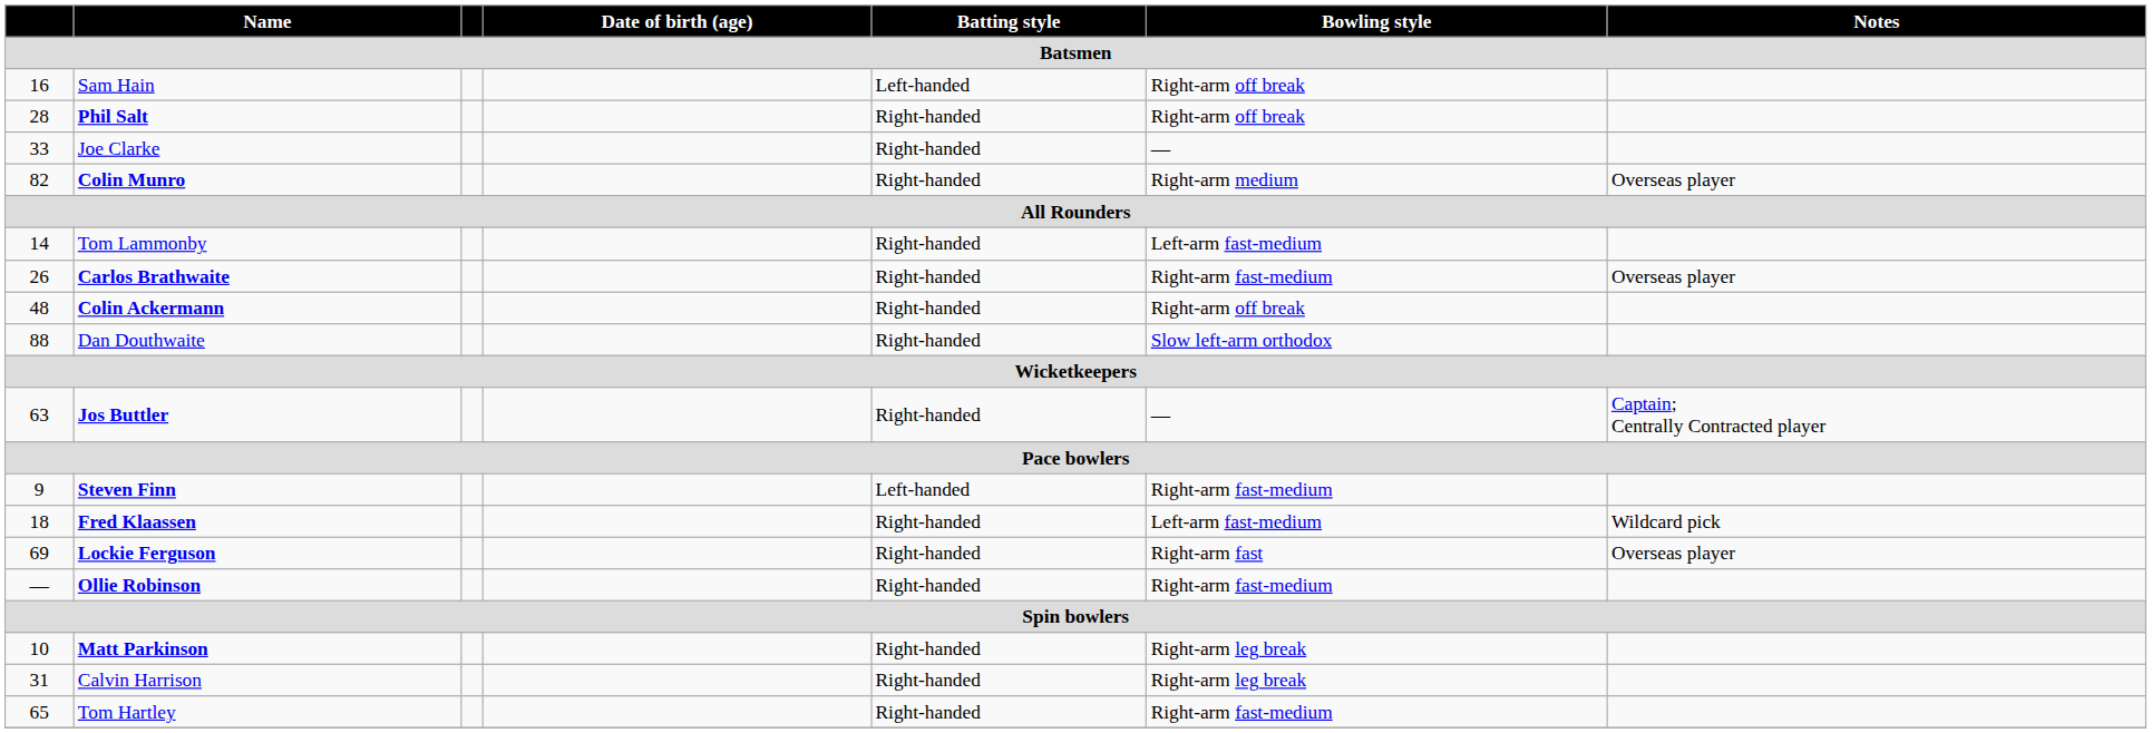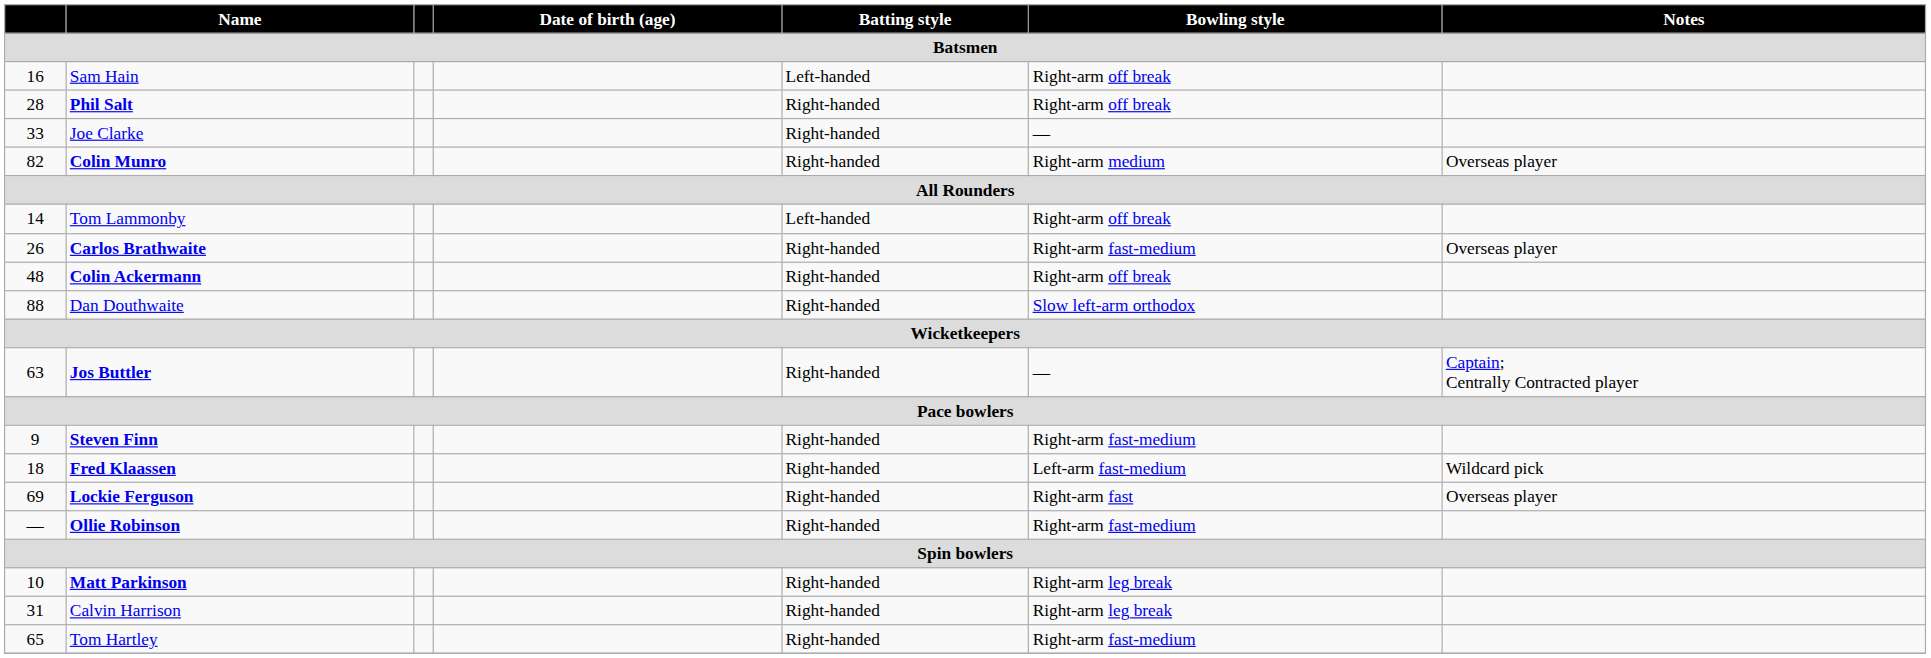 <table class="wikitable" style="font-size:95%;" width="85%">
 <tr>
 <th style="background:black; color:white"></th>
 <th style="background:black; color:white">Name</th>
 <th style="background:black; color:white"></th>
 <th style="background:black; color:white">Date of birth (age)</th>
 <th style="background:black; color:white">Batting style</th>
 <th style="background:black; color:white">Bowling style</th>
 <th style="background:black; color:white">Notes</th>
 </tr>
 <tr>
 <th colspan="7" style="background: #DCDCDC" align=right>Batsmen</th>
 </tr>
 <tr>
 <td style="text-align:center">16</td>
 <td><a href='#'>Sam Hain</a></td>
 <td style="text-align:center"></td>
 <td></td>
 <td>Left-handed</td>
 <td>Right-arm <a href='#'>off break</a></td>
 <td></td>
 </tr>
 <tr>
 <td style="text-align:center">28</td>
 <td><strong><a href='#'>Phil Salt</a></strong></td>
 <td style="text-align:center"></td>
 <td></td>
 <td>Right-handed</td>
 <td>Right-arm <a href='#'>off break</a></td>
 <td></td>
 </tr>
 <tr>
 <td style="text-align:center">33</td>
 <td><a href='#'>Joe Clarke</a></td>
 <td style="text-align:center"></td>
 <td></td>
 <td>Right-handed</td>
 <td>—</td>
 <td></td>
 </tr>
 <tr>
 <td style="text-align:center">82</td>
 <td><strong><a href='#'>Colin Munro</a></strong></td>
 <td style="text-align:center"></td>
 <td></td>
 <td>Right-handed</td>
 <td>Right-arm <a href='#'>medium</a></td>
 <td>Overseas player</td>
 </tr>
 <tr>
 <th colspan="7" style="background: #DCDCDC" align=right>All Rounders</th>
 </tr>
 <tr>
 <td style="text-align:center">14</td>
 <td><a href='#'>Tom Lammonby</a></td>
 <td style="text-align:center"></td>
 <td></td>
-<td>Right-handed</td>
-<td>Left-arm <a href='#'>fast-medium</a></td>
+<td>Left-handed</td>
+<td>Right-arm <a href='#'>off break</a></td>
 <td></td>
 </tr>
 <tr>
 <td style="text-align:center">26</td>
 <td><strong><a href='#'>Carlos Brathwaite</a></strong></td>
 <td style="text-align:center"></td>
 <td></td>
 <td>Right-handed</td>
 <td>Right-arm <a href='#'>fast-medium</a></td>
 <td>Overseas player</td>
 </tr>
 <tr>
 <td style="text-align:center">48</td>
 <td><strong><a href='#'>Colin Ackermann</a></strong></td>
 <td style="text-align:center"></td>
 <td></td>
 <td>Right-handed</td>
 <td>Right-arm <a href='#'>off break</a></td>
 <td></td>
 </tr>
 <tr>
 <td style="text-align:center">88</td>
 <td><a href='#'>Dan Douthwaite</a></td>
 <td style="text-align:center"></td>
 <td></td>
 <td>Right-handed</td>
 <td><a href='#'>Slow left-arm orthodox</a></td>
 <td></td>
 </tr>
 <tr>
 <th colspan="7" style="background: #DCDCDC" align=right>Wicketkeepers</th>
 </tr>
 <tr>
 <td style="text-align:center">63</td>
 <td><strong><a href='#'>Jos Buttler</a></strong></td>
 <td style="text-align:center"></td>
 <td></td>
 <td>Right-handed</td>
 <td>—</td>
 <td><a href='#'>Captain</a>; <br>Centrally Contracted player</td>
 </tr>
 <tr>
 <th colspan="7" style="background: #DCDCDC" align=right>Pace bowlers</th>
 </tr>
 <tr>
 <td style="text-align:center">9</td>
 <td><strong><a href='#'>Steven Finn</a></strong></td>
 <td style="text-align:center"></td>
 <td></td>
-<td>Left-handed</td>
+<td>Right-handed</td>
 <td>Right-arm <a href='#'>fast-medium</a></td>
 <td></td>
 </tr>
 <tr>
 <td style="text-align:center">18</td>
 <td><strong><a href='#'>Fred Klaassen</a></strong></td>
 <td style="text-align:center"></td>
 <td></td>
 <td>Right-handed</td>
 <td>Left-arm <a href='#'>fast-medium</a></td>
 <td>Wildcard pick</td>
 </tr>
 <tr>
 <td style="text-align:center">69</td>
 <td><strong><a href='#'>Lockie Ferguson</a></strong></td>
 <td style="text-align:center"></td>
 <td></td>
 <td>Right-handed</td>
 <td>Right-arm <a href='#'>fast</a></td>
 <td>Overseas player</td>
 </tr>
 <tr>
 <td style="text-align:center">—</td>
 <td><strong><a href='#'>Ollie Robinson</a></strong></td>
 <td style="text-align:center"></td>
 <td></td>
 <td>Right-handed</td>
 <td>Right-arm <a href='#'>fast-medium</a></td>
 <td></td>
 </tr>
 <tr>
 <th colspan="7" style="background: #DCDCDC" align=right>Spin bowlers</th>
 </tr>
 <tr>
 <td style="text-align:center">10</td>
 <td><strong><a href='#'>Matt Parkinson</a></strong></td>
 <td style="text-align:center"></td>
 <td></td>
 <td>Right-handed</td>
 <td>Right-arm <a href='#'>leg break</a></td>
 <td></td>
 </tr>
 <tr>
 <td style="text-align:center">31</td>
 <td><a href='#'>Calvin Harrison</a></td>
 <td style="text-align:center"></td>
 <td></td>
 <td>Right-handed</td>
 <td>Right-arm <a href='#'>leg break</a></td>
 <td></td>
 </tr>
 <tr>
 <td style="text-align:center">65</td>
 <td><a href='#'>Tom Hartley</a></td>
 <td style="text-align:center"></td>
 <td></td>
 <td>Right-handed</td>
 <td>Right-arm <a href='#'>fast-medium</a></td>
 <td></td>
 </tr>
 <tr>
 </tr>
 </table>
